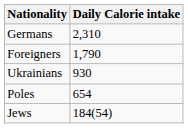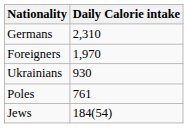 <table class="wikitable">
 <tr>
 <th>Nationality</th>
 <th>Daily Calorie intake</th>
 </tr>
 <tr>
 <td>Germans</td>
 <td>2,310</td>
 </tr>
 <tr>
 <td>Foreigners</td>
-<td>1,790</td>
+<td>1,970</td>
 </tr>
 <tr>
 <td>Ukrainians</td>
 <td>930</td>
 </tr>
 <tr>
 <td>Poles</td>
-<td>654</td>
+<td>761</td>
 </tr>
 <tr>
 <td>Jews</td>
 <td>184(54)</td>
 </tr>
 </table>
